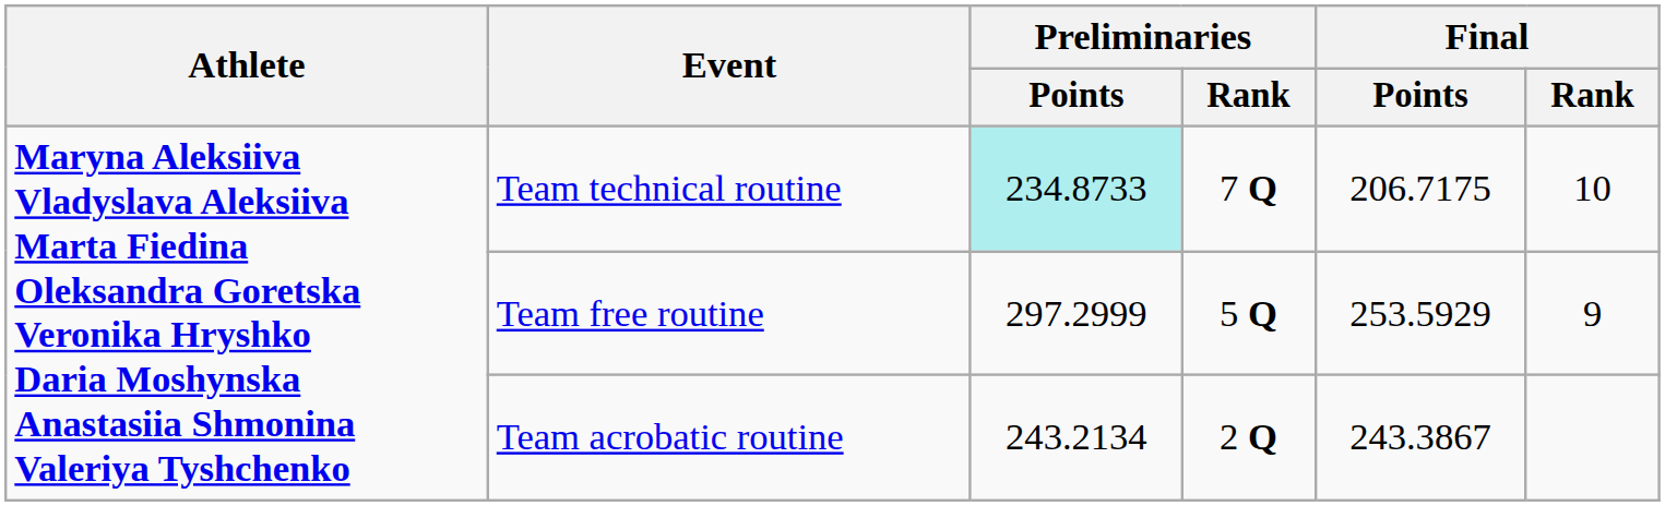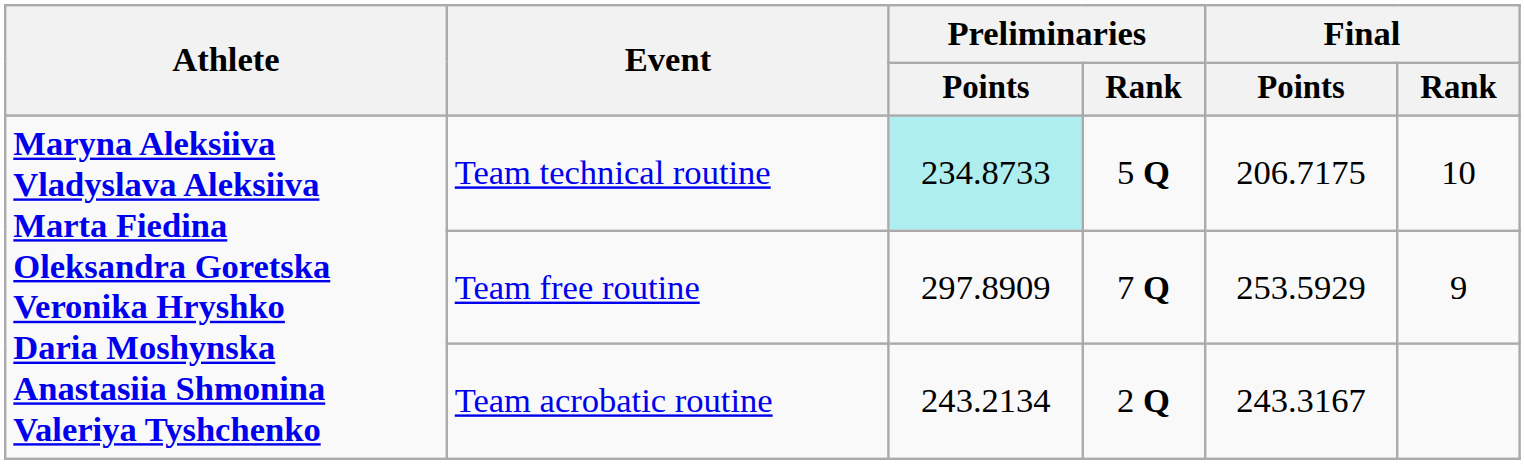 <table class="wikitable" style="text-align:center; font-size:90%; width:50%;">
 <tr>
 <th rowspan="2">Athlete</th>
 <th rowspan="2">Event</th>
 <th colspan="2">Preliminaries</th>
 <th colspan="2">Final</th>
 </tr>
 <tr style="font-size:95%">
 <th>Points</th>
 <th>Rank</th>
 <th>Points</th>
 <th>Rank</th>
 </tr>
 <tr>
 <td align=left rowspan=3><strong><a href='#'>Maryna Aleksiiva</a><br><a href='#'>Vladyslava Aleksiiva</a><br><a href='#'>Marta Fiedina</a><br><a href='#'>Oleksandra Goretska</a><br> <a href='#'>Veronika Hryshko</a><br><a href='#'>Daria Moshynska</a><br><a href='#'>Anastasiia Shmonina</a><br><a href='#'>Valeriya Tyshchenko</a></strong></td>
 <td align=left><a href='#'>Team technical routine</a></td>
 <td style="background: paleturquoise;">234.8733</td>
-<td>7 <strong>Q</strong></td>
+<td>5 <strong>Q</strong></td>
 <td>206.7175</td>
 <td>10</td>
 </tr>
 <tr>
 <td align=left><a href='#'>Team free routine</a></td>
-<td>297.2999</td>
-<td>5 <strong>Q</strong></td>
+<td>297.8909</td>
+<td>7 <strong>Q</strong></td>
 <td>253.5929</td>
 <td>9</td>
 </tr>
 <tr>
 <td align=left><a href='#'>Team acrobatic routine</a></td>
 <td>243.2134</td>
 <td>2 <strong>Q</strong></td>
-<td>243.3867</td>
+<td>243.3167</td>
 <td></td>
 </tr>
 </table>
